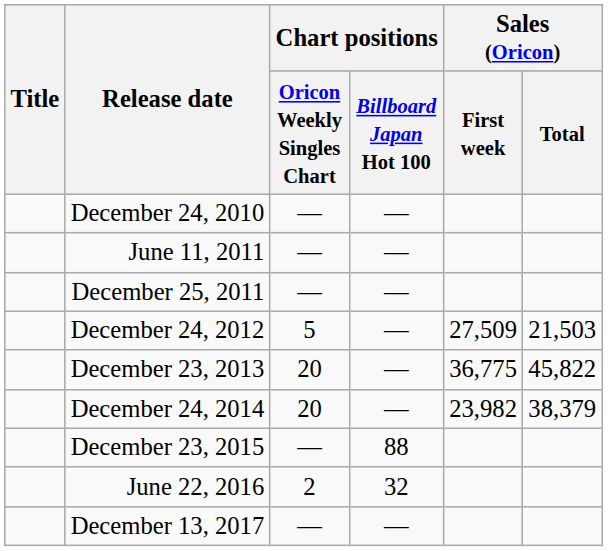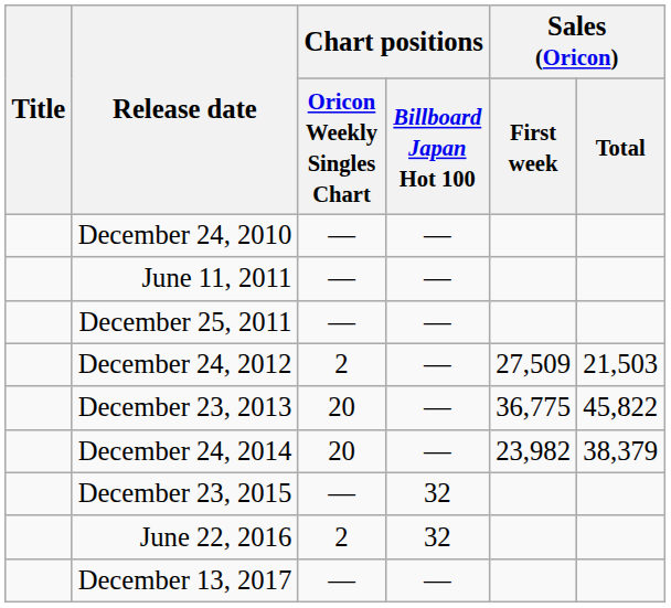 <table class="wikitable" style="text-align:center">
 <tr>
 <th rowspan="2">Title</th>
 <th rowspan="2">Release date</th>
 <th colspan="2">Chart positions</th>
 <th colspan="2">Sales<br><small>(<a href='#'>Oricon</a>)</small></th>
 </tr>
 <tr>
 <th><small><a href='#'>Oricon</a><br>Weekly<br>Singles<br>Chart</small></th>
 <th><small><em><a href='#'>Billboard<br>Japan</a></em><br>Hot 100</small></th>
 <th><small>First<br>week</small></th>
 <th><small>Total</small></th>
 </tr>
 <tr>
 <td align="left"></td>
 <td align="right">December 24, 2010</td>
 <td>—</td>
 <td>—</td>
 <td></td>
 <td></td>
 </tr>
 <tr>
 <td align="left"></td>
 <td align="right">June 11, 2011</td>
 <td>—</td>
 <td>—</td>
 <td></td>
 <td></td>
 </tr>
 <tr>
 <td align="left"></td>
 <td align="right">December 25, 2011</td>
 <td>—</td>
 <td>—</td>
 <td></td>
 <td></td>
 </tr>
 <tr>
 <td align="left"></td>
 <td align="right">December 24, 2012</td>
-<td>5</td>
+<td>2</td>
 <td>—</td>
 <td align="right">27,509</td>
 <td align="right">21,503</td>
 </tr>
 <tr>
 <td align="left"></td>
 <td align="right">December 23, 2013</td>
 <td>20</td>
 <td>—</td>
 <td align="right">36,775</td>
 <td align="right">45,822</td>
 </tr>
 <tr>
 <td align="left"></td>
 <td align="right">December 24, 2014</td>
 <td>20</td>
 <td>—</td>
 <td align="right">23,982</td>
 <td align="right">38,379</td>
 </tr>
 <tr>
 <td align="left"></td>
 <td align="right">December 23, 2015</td>
 <td>—</td>
-<td>88</td>
+<td>32</td>
 <td></td>
 <td></td>
 </tr>
 <tr>
 <td align="left"></td>
 <td align="right">June 22, 2016</td>
 <td>2</td>
 <td>32</td>
 <td></td>
 <td></td>
 </tr>
 <tr>
 <td align="left"></td>
 <td align="right">December 13, 2017</td>
 <td>—</td>
 <td>—</td>
 <td></td>
 <td></td>
 </tr>
 </table>
